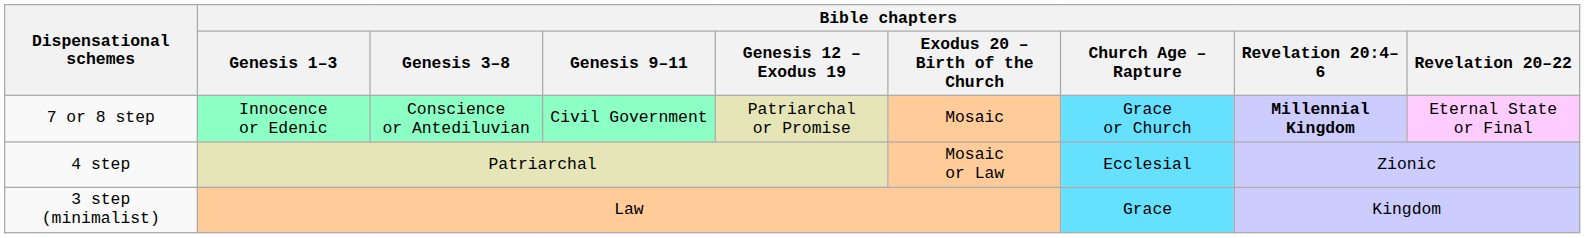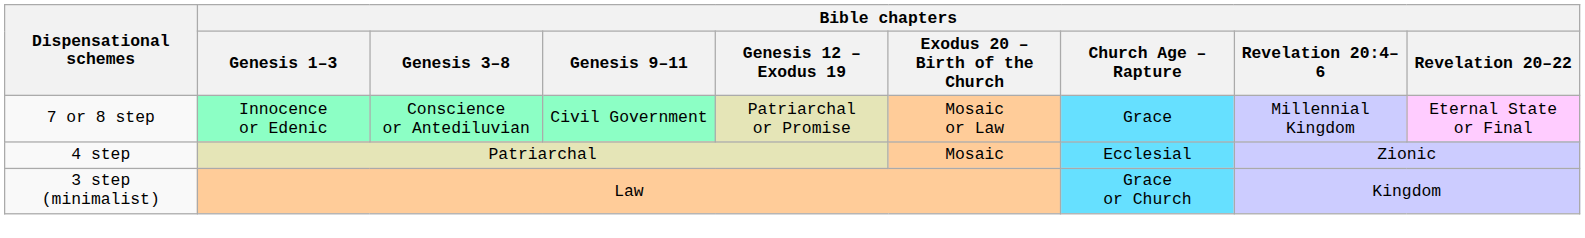 <table class="wikitable" style="text-align:center">
 <tr>
 <th rowspan="2" style="width:8%">Dispensational schemes</th>
 <th colspan="8" rowspan="1">Bible chapters</th>
 </tr>
 <tr>
 <th style="width:8%">Genesis 1–3</th>
 <th style="width:8%">Genesis 3–8</th>
 <th style="width:8%">Genesis 9–11</th>
 <th style="width:8%">Genesis 12 – Exodus 19</th>
 <th style="width:8%">Exodus 20 – Birth of the Church</th>
 <th style="width:8%">Church Age – Rapture</th>
 <th style="width:8%">Revelation 20:4–6</th>
 <th style="width:8%">Revelation 20–22</th>
 </tr>
 <tr>
 <td>7 or 8 step</td>
 <td style="background-color:#8cffc5">Innocence <br> or Edenic</td>
 <td style="background-color:#8cffc5">Conscience <br> or Antediluvian</td>
 <td style="background-color:#8cffc5">Civil Government</td>
 <td style="background-color:#e5e5b7">Patriarchal <br> or Promise</td>
-<td style="background-color:#ffcc99">Mosaic</td>
-<td style="background-color:#66e0ff">Grace <br> or Church</td>
-<td style="background-color:#ccccff"><strong>Millennial Kingdom</strong></td>
+<td style="background-color:#ffcc99">Mosaic <br> or Law</td>
+<td style="background-color:#66e0ff">Grace</td>
+<td style="background-color:#ccccff">Millennial Kingdom</td>
 <td style="background-color:#FFCCFF">Eternal State <br> or Final</td>
 </tr>
 <tr>
 <td>4 step</td>
 <td colspan="4" style="background-color:#e5e5b7">Patriarchal</td>
-<td style="background-color:#ffcc99">Mosaic <br> or Law</td>
+<td style="background-color:#ffcc99">Mosaic</td>
 <td style="background-color:#66e0ff">Ecclesial</td>
 <td colspan="2" style="background-color:#ccccff">Zionic</td>
 </tr>
 <tr>
 <td>3 step (minimalist)</td>
 <td colspan="5" style="background-color:#ffcc99">Law</td>
-<td style="background-color:#66e0ff">Grace</td>
+<td style="background-color:#66e0ff">Grace <br> or Church</td>
 <td colspan="2" style="background-color:#ccccff">Kingdom</td>
 </tr>
 </table>
